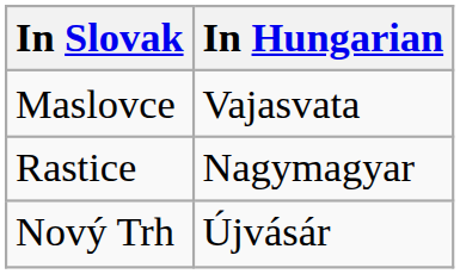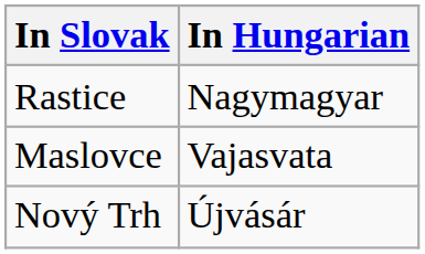 <table class="wikitable collapsible sortable">
 <tr>
 <th>In <a href='#'>Slovak</a></th>
 <th>In <a href='#'>Hungarian</a></th>
 </tr>
 <tr>
+<td>Rastice</td>
+<td>Nagymagyar</td>
+</tr>
+<tr>
 <td>Maslovce</td>
 <td>Vajasvata</td>
-</tr>
-<tr>
-<td>Rastice</td>
-<td>Nagymagyar</td>
 </tr>
 <tr>
 <td>Nový Trh</td>
 <td>Újvásár</td>
 </tr>
 </table>
